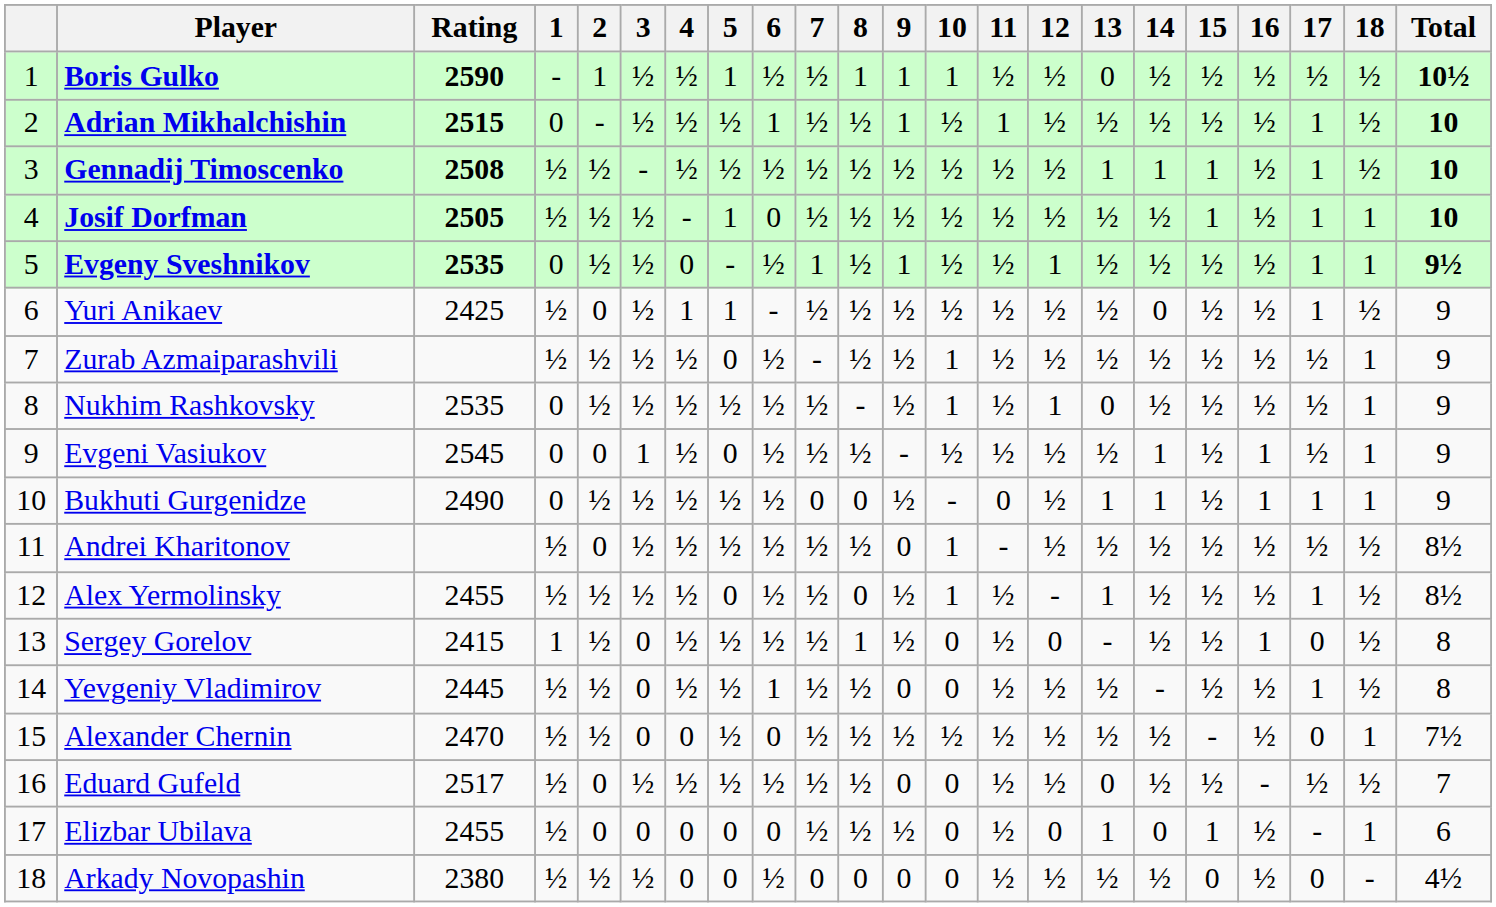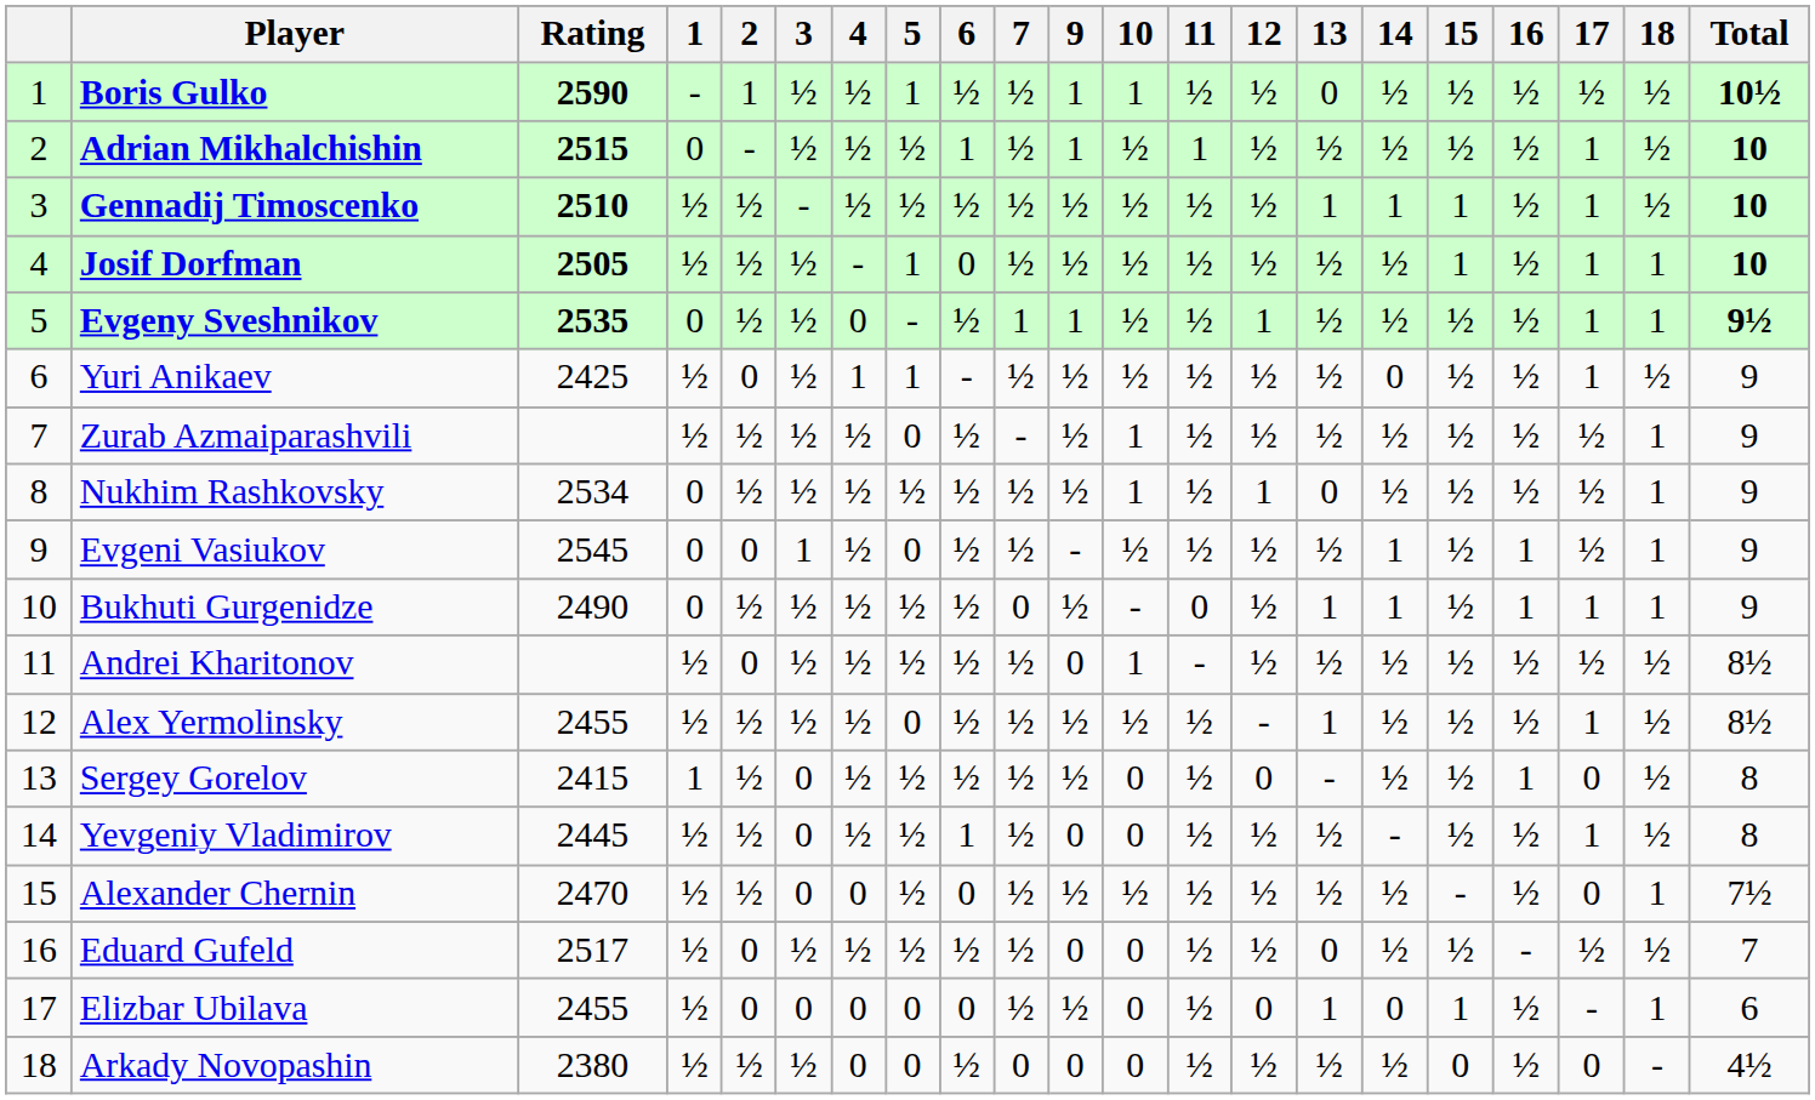 <table class="wikitable" border="1" width="800px">
 <tr>
 <th></th>
 <th>Player</th>
 <th>Rating</th>
 <th>1</th>
 <th>2</th>
 <th>3</th>
 <th>4</th>
 <th>5</th>
 <th>6</th>
 <th>7</th>
-<th>8</th>
 <th>9</th>
 <th>10</th>
 <th>11</th>
 <th>12</th>
 <th>13</th>
 <th>14</th>
 <th>15</th>
 <th>16</th>
 <th>17</th>
 <th>18</th>
 <th>Total</th>
 </tr>
 <tr align=center style="background:#ccffcc;">
 <td>1</td>
 <td align=left> <strong><a href='#'>Boris Gulko</a></strong></td>
 <td><strong>2590</strong></td>
 <td>-</td>
 <td>1</td>
 <td>½</td>
 <td>½</td>
 <td>1</td>
 <td>½</td>
 <td>½</td>
 <td>1</td>
 <td>1</td>
-<td>1</td>
 <td>½</td>
 <td>½</td>
 <td>0</td>
 <td>½</td>
 <td>½</td>
 <td>½</td>
 <td>½</td>
 <td>½</td>
 <td align=center><strong>10½</strong></td>
 </tr>
 <tr align=center style="background:#ccffcc;">
 <td>2</td>
 <td align=left> <strong><a href='#'>Adrian Mikhalchishin</a></strong></td>
 <td><strong>2515</strong></td>
 <td>0</td>
 <td>-</td>
 <td>½</td>
 <td>½</td>
 <td>½</td>
 <td>1</td>
 <td>½</td>
-<td>½</td>
 <td>1</td>
 <td>½</td>
 <td>1</td>
 <td>½</td>
 <td>½</td>
 <td>½</td>
 <td>½</td>
 <td>½</td>
 <td>1</td>
 <td>½</td>
 <td align=center><strong>10</strong></td>
 </tr>
 <tr align=center style="background:#ccffcc;">
 <td>3</td>
 <td align=left> <strong><a href='#'>Gennadij Timoscenko</a></strong></td>
-<td><strong>2508</strong></td>
+<td><strong>2510</strong></td>
 <td>½</td>
 <td>½</td>
 <td>-</td>
-<td>½</td>
 <td>½</td>
 <td>½</td>
 <td>½</td>
 <td>½</td>
 <td>½</td>
 <td>½</td>
 <td>½</td>
 <td>½</td>
 <td>1</td>
 <td>1</td>
 <td>1</td>
 <td>½</td>
 <td>1</td>
 <td>½</td>
 <td align=center><strong>10</strong></td>
 </tr>
 <tr align=center style="background:#ccffcc;">
 <td>4</td>
 <td align=left> <strong><a href='#'>Josif Dorfman</a></strong></td>
 <td><strong>2505</strong></td>
 <td>½</td>
 <td>½</td>
 <td>½</td>
 <td>-</td>
 <td>1</td>
 <td>0</td>
 <td>½</td>
 <td>½</td>
 <td>½</td>
 <td>½</td>
 <td>½</td>
 <td>½</td>
 <td>½</td>
-<td>½</td>
 <td>1</td>
 <td>½</td>
 <td>1</td>
 <td>1</td>
 <td align=center><strong>10</strong></td>
 </tr>
 <tr align=center style="background:#ccffcc;">
 <td>5</td>
 <td align=left> <strong><a href='#'>Evgeny Sveshnikov</a></strong></td>
 <td><strong>2535</strong></td>
 <td>0</td>
 <td>½</td>
 <td>½</td>
 <td>0</td>
 <td>-</td>
 <td>½</td>
 <td>1</td>
-<td>½</td>
 <td>1</td>
 <td>½</td>
 <td>½</td>
 <td>1</td>
 <td>½</td>
 <td>½</td>
 <td>½</td>
 <td>½</td>
 <td>1</td>
 <td>1</td>
 <td align=center><strong>9½</strong></td>
 </tr>
 <tr align=center>
 <td>6</td>
 <td align=left> <a href='#'>Yuri Anikaev</a></td>
 <td>2425</td>
 <td>½</td>
 <td>0</td>
 <td>½</td>
 <td>1</td>
 <td>1</td>
 <td>-</td>
 <td>½</td>
 <td>½</td>
 <td>½</td>
 <td>½</td>
 <td>½</td>
 <td>½</td>
-<td>½</td>
 <td>0</td>
 <td>½</td>
 <td>½</td>
 <td>1</td>
 <td>½</td>
 <td align=center>9</td>
 </tr>
 <tr align=center>
 <td>7</td>
 <td align=left> <a href='#'>Zurab Azmaiparashvili</a></td>
 <td></td>
 <td>½</td>
 <td>½</td>
 <td>½</td>
 <td>½</td>
 <td>0</td>
 <td>½</td>
 <td>-</td>
 <td>½</td>
-<td>½</td>
 <td>1</td>
 <td>½</td>
 <td>½</td>
 <td>½</td>
 <td>½</td>
 <td>½</td>
 <td>½</td>
 <td>½</td>
 <td>1</td>
 <td align=center>9</td>
 </tr>
 <tr align=center>
 <td>8</td>
 <td align=left> <a href='#'>Nukhim Rashkovsky</a></td>
-<td>2535</td>
+<td>2534</td>
 <td>0</td>
 <td>½</td>
 <td>½</td>
 <td>½</td>
 <td>½</td>
 <td>½</td>
 <td>½</td>
-<td>-</td>
 <td>½</td>
 <td>1</td>
 <td>½</td>
 <td>1</td>
 <td>0</td>
 <td>½</td>
 <td>½</td>
 <td>½</td>
 <td>½</td>
 <td>1</td>
 <td align=center>9</td>
 </tr>
 <tr align=center>
 <td>9</td>
 <td align=left> <a href='#'>Evgeni Vasiukov</a></td>
 <td>2545</td>
 <td>0</td>
 <td>0</td>
 <td>1</td>
 <td>½</td>
 <td>0</td>
-<td>½</td>
 <td>½</td>
 <td>½</td>
 <td>-</td>
 <td>½</td>
 <td>½</td>
 <td>½</td>
 <td>½</td>
 <td>1</td>
 <td>½</td>
 <td>1</td>
 <td>½</td>
 <td>1</td>
 <td align=center>9</td>
 </tr>
 <tr align=center>
 <td>10</td>
 <td align=left> <a href='#'>Bukhuti Gurgenidze</a></td>
 <td>2490</td>
 <td>0</td>
 <td>½</td>
 <td>½</td>
 <td>½</td>
 <td>½</td>
 <td>½</td>
 <td>0</td>
-<td>0</td>
 <td>½</td>
 <td>-</td>
 <td>0</td>
 <td>½</td>
 <td>1</td>
 <td>1</td>
 <td>½</td>
 <td>1</td>
 <td>1</td>
 <td>1</td>
 <td align=center>9</td>
 </tr>
 <tr align=center>
 <td>11</td>
 <td align=left> <a href='#'>Andrei Kharitonov</a></td>
 <td></td>
 <td>½</td>
 <td>0</td>
-<td>½</td>
 <td>½</td>
 <td>½</td>
 <td>½</td>
 <td>½</td>
 <td>½</td>
 <td>0</td>
 <td>1</td>
 <td>-</td>
 <td>½</td>
 <td>½</td>
 <td>½</td>
 <td>½</td>
 <td>½</td>
 <td>½</td>
 <td>½</td>
 <td align=center>8½</td>
 </tr>
 <tr align=center>
 <td>12</td>
 <td align=left> <a href='#'>Alex Yermolinsky</a></td>
 <td>2455</td>
 <td>½</td>
 <td>½</td>
 <td>½</td>
 <td>½</td>
 <td>0</td>
 <td>½</td>
 <td>½</td>
-<td>0</td>
 <td>½</td>
-<td>1</td>
+<td>½</td>
 <td>½</td>
 <td>-</td>
 <td>1</td>
 <td>½</td>
 <td>½</td>
 <td>½</td>
 <td>1</td>
 <td>½</td>
 <td align=center>8½</td>
 </tr>
 <tr align=center>
 <td>13</td>
 <td align=left> <a href='#'>Sergey Gorelov</a></td>
 <td>2415</td>
 <td>1</td>
 <td>½</td>
 <td>0</td>
 <td>½</td>
 <td>½</td>
 <td>½</td>
 <td>½</td>
-<td>1</td>
 <td>½</td>
 <td>0</td>
 <td>½</td>
 <td>0</td>
 <td>-</td>
 <td>½</td>
 <td>½</td>
 <td>1</td>
 <td>0</td>
 <td>½</td>
 <td align=center>8</td>
 </tr>
 <tr align=center>
 <td>14</td>
 <td align=left> <a href='#'>Yevgeniy Vladimirov</a></td>
 <td>2445</td>
 <td>½</td>
 <td>½</td>
 <td>0</td>
 <td>½</td>
 <td>½</td>
 <td>1</td>
-<td>½</td>
 <td>½</td>
 <td>0</td>
 <td>0</td>
 <td>½</td>
 <td>½</td>
 <td>½</td>
 <td>-</td>
 <td>½</td>
 <td>½</td>
 <td>1</td>
 <td>½</td>
 <td align=center>8</td>
 </tr>
 <tr align=center>
 <td>15</td>
 <td align=left> <a href='#'>Alexander Chernin</a></td>
 <td>2470</td>
 <td>½</td>
 <td>½</td>
 <td>0</td>
 <td>0</td>
 <td>½</td>
 <td>0</td>
 <td>½</td>
 <td>½</td>
 <td>½</td>
 <td>½</td>
 <td>½</td>
 <td>½</td>
 <td>½</td>
-<td>½</td>
 <td>-</td>
 <td>½</td>
 <td>0</td>
 <td>1</td>
 <td align=center>7½</td>
 </tr>
 <tr align=center>
 <td>16</td>
 <td align=left> <a href='#'>Eduard Gufeld</a></td>
 <td>2517</td>
 <td>½</td>
 <td>0</td>
-<td>½</td>
 <td>½</td>
 <td>½</td>
 <td>½</td>
 <td>½</td>
 <td>½</td>
 <td>0</td>
 <td>0</td>
 <td>½</td>
 <td>½</td>
 <td>0</td>
 <td>½</td>
 <td>½</td>
 <td>-</td>
 <td>½</td>
 <td>½</td>
 <td align=center>7</td>
 </tr>
 <tr align=center>
 <td>17</td>
 <td align=left> <a href='#'>Elizbar Ubilava</a></td>
 <td>2455</td>
 <td>½</td>
 <td>0</td>
 <td>0</td>
 <td>0</td>
 <td>0</td>
 <td>0</td>
 <td>½</td>
 <td>½</td>
-<td>½</td>
 <td>0</td>
 <td>½</td>
 <td>0</td>
 <td>1</td>
 <td>0</td>
 <td>1</td>
 <td>½</td>
 <td>-</td>
 <td>1</td>
 <td align=center>6</td>
 </tr>
 <tr align=center>
 <td>18</td>
 <td align=left> <a href='#'>Arkady Novopashin</a></td>
 <td>2380</td>
 <td>½</td>
 <td>½</td>
 <td>½</td>
 <td>0</td>
 <td>0</td>
 <td>½</td>
 <td>0</td>
 <td>0</td>
 <td>0</td>
-<td>0</td>
 <td>½</td>
 <td>½</td>
 <td>½</td>
 <td>½</td>
 <td>0</td>
 <td>½</td>
 <td>0</td>
 <td>-</td>
 <td align=center>4½</td>
 </tr>
 </table>
